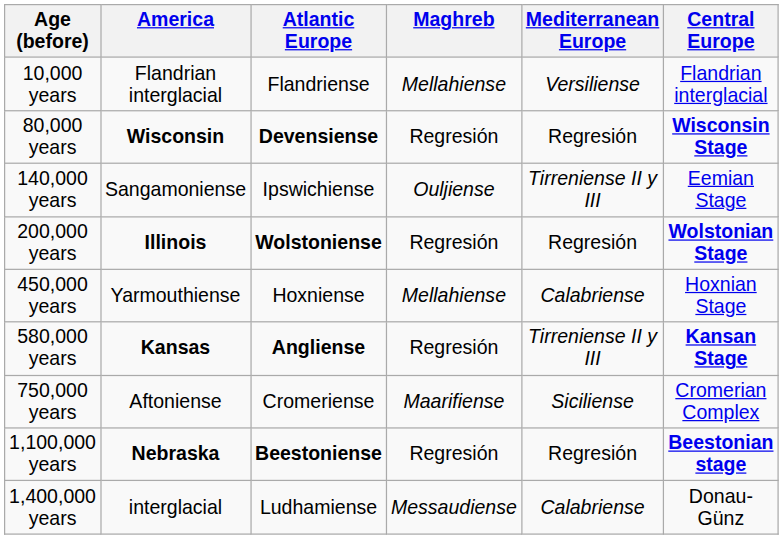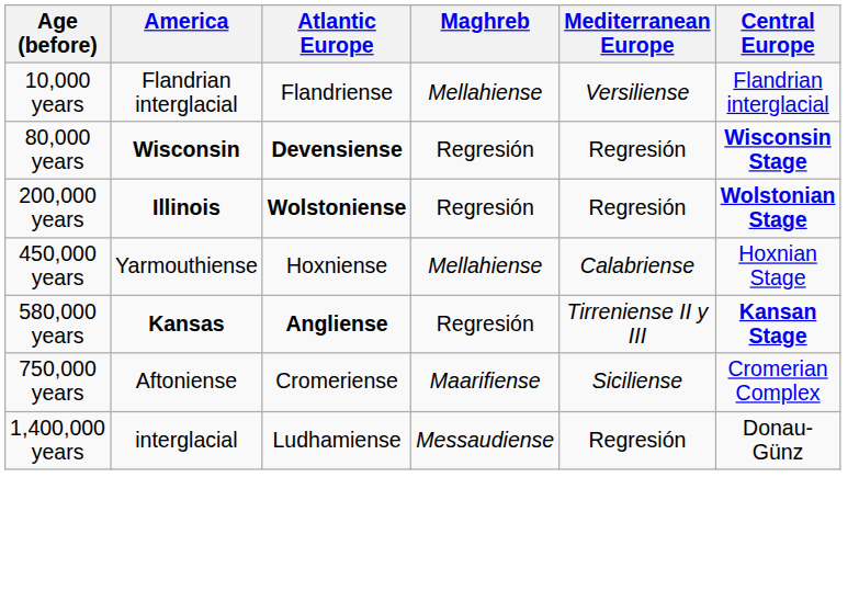 <table class="wikitable" style="margin:0.5em auto; text-align:center;">
 <tr valign="top">
 <th>Age <br>(before)</th>
 <th><a href='#'>America</a></th>
 <th><a href='#'>Atlantic Europe</a></th>
 <th><a href='#'>Maghreb</a></th>
 <th><a href='#'>Mediterranean Europe</a></th>
 <th><a href='#'>Central Europe</a></th>
 </tr>
 <tr>
 <td>10,000 years</td>
 <td>Flandrian interglacial</td>
 <td>Flandriense</td>
 <td><em>Mellahiense</em></td>
 <td><em>Versiliense</em></td>
 <td><a href='#'>Flandrian interglacial</a></td>
 </tr>
 <tr>
 <td>80,000 years</td>
 <td><strong>Wisconsin</strong></td>
 <td><strong>Devensiense</strong></td>
 <td>Regresión</td>
 <td>Regresión</td>
 <td><strong><a href='#'>Wisconsin Stage</a></strong></td>
-</tr>
-<tr>
-<td>140,000 years</td>
-<td>Sangamoniense</td>
-<td>Ipswichiense</td>
-<td><em>Ouljiense</em></td>
-<td><em>Tirreniense II y III</em></td>
-<td><a href='#'>Eemian Stage</a></td>
 </tr>
 <tr>
 <td>200,000 years</td>
 <td><strong>Illinois</strong></td>
 <td><strong>Wolstoniense</strong></td>
 <td>Regresión</td>
 <td>Regresión</td>
 <td><strong><a href='#'>Wolstonian Stage</a></strong></td>
 </tr>
 <tr>
 <td>450,000 years</td>
 <td>Yarmouthiense</td>
 <td>Hoxniense</td>
 <td><em>Mellahiense</em></td>
 <td><em>Calabriense</em></td>
 <td><a href='#'>Hoxnian Stage</a></td>
 </tr>
 <tr>
 <td>580,000 years</td>
 <td><strong>Kansas</strong></td>
 <td><strong>Angliense</strong></td>
 <td>Regresión</td>
 <td><em>Tirreniense II y III</em></td>
 <td><strong><a href='#'>Kansan Stage</a></strong></td>
 </tr>
 <tr>
 <td>750,000 years</td>
 <td>Aftoniense</td>
 <td>Cromeriense</td>
 <td><em>Maarifiense</em></td>
 <td><em>Siciliense</em></td>
 <td><a href='#'>Cromerian Complex</a></td>
 </tr>
 <tr>
-<td>1,100,000 years</td>
-<td><strong>Nebraska</strong></td>
-<td><strong>Beestoniense</strong></td>
-<td>Regresión</td>
-<td>Regresión</td>
-<td><strong><a href='#'>Beestonian stage</a></strong></td>
-</tr>
-<tr>
 <td>1,400,000 years</td>
 <td>interglacial</td>
 <td>Ludhamiense</td>
 <td><em>Messaudiense</em></td>
-<td><em>Calabriense</em></td>
+<td>Regresión</td>
 <td>Donau-Günz</td>
 </tr>
 </table>
